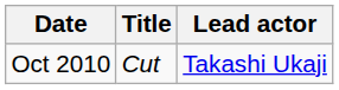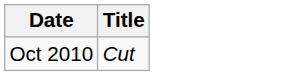 <table class="wikitable">
 <tr>
 <th>Date</th>
 <th>Title</th>
-<th>Lead actor</th>
 </tr>
 <tr>
 <td>Oct 2010</td>
 <td><em>Cut</em></td>
-<td><a href='#'>Takashi Ukaji</a></td>
 </tr>
 </table>
